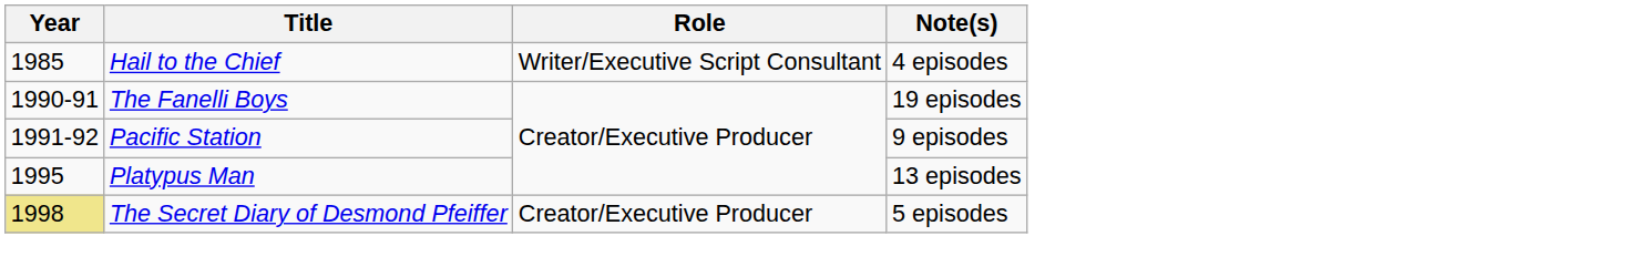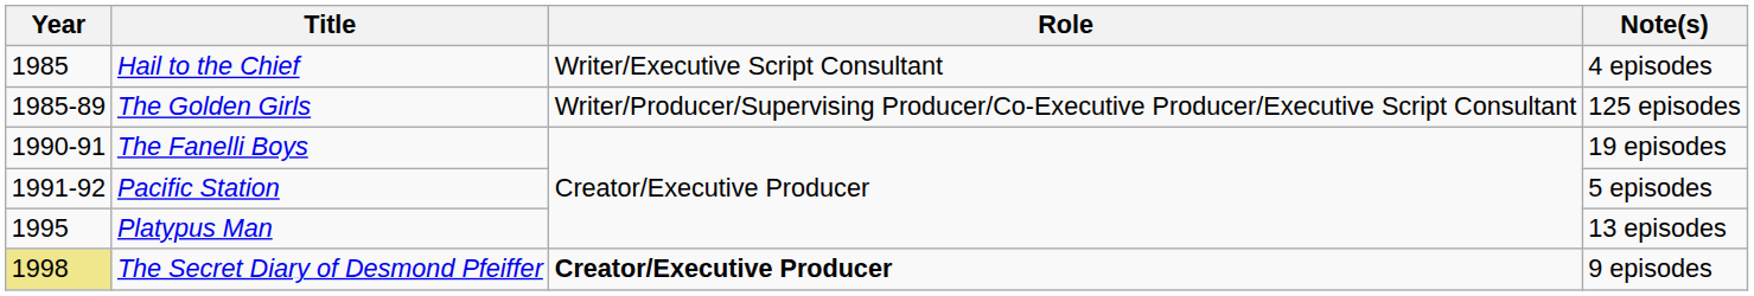 <table class="wikitable sortable">
 <tr>
 <th>Year</th>
 <th>Title</th>
 <th>Role</th>
 <th>Note(s)</th>
 </tr>
 <tr>
 <td>1985</td>
 <td><em><a href='#'>Hail to the Chief</a></em></td>
 <td>Writer/Executive Script Consultant</td>
 <td>4 episodes</td>
 </tr>
 <tr>
+<td>1985-89</td>
+<td><em><a href='#'>The Golden Girls</a></em></td>
+<td>Writer/Producer/Supervising Producer/Co-Executive Producer/Executive Script Consultant</td>
+<td>125 episodes</td>
+</tr>
+<tr>
 <td>1990-91</td>
 <td><em><a href='#'>The Fanelli Boys</a></em></td>
 <td rowspan=3>Creator/Executive Producer</td>
 <td>19 episodes</td>
 </tr>
 <tr>
 <td>1991-92</td>
 <td><em><a href='#'>Pacific Station</a></em></td>
-<td>9 episodes</td>
+<td>5 episodes</td>
 </tr>
 <tr>
 <td>1995</td>
 <td><em><a href='#'>Platypus Man</a></em></td>
 <td>13 episodes</td>
 </tr>
 <tr>
 <td style="background: khaki;">1998</td>
 <td><em><a href='#'>The Secret Diary of Desmond Pfeiffer</a></em></td>
-<td>Creator/Executive Producer</td>
-<td>5 episodes</td>
+<td><strong>Creator/Executive Producer</strong></td>
+<td>9 episodes</td>
 </tr>
 </table>
